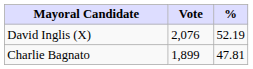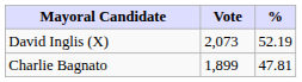 <table class="wikitable">
 <tr>
 <th style="background:#ddf; width:200px;">Mayoral Candidate </th>
 <th style="background:#ddf; width:50px;">Vote</th>
 <th style="background:#ddf; width:30px;">%</th>
 </tr>
 <tr>
 <td>David Inglis (X)</td>
-<td>2,076</td>
+<td>2,073</td>
 <td>52.19</td>
 </tr>
 <tr>
 <td>Charlie Bagnato</td>
 <td>1,899</td>
 <td>47.81</td>
 </tr>
 </table>
